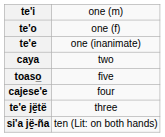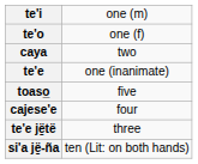 <table class="wikitable" style="text-align: center;">
 <tr>
 <th>te'i</th>
 <td>one (m)</td>
 </tr>
 <tr>
 <th>te'o</th>
 <td>one (f)</td>
 </tr>
 <tr>
+<th>caya</th>
+<td>two</td>
+</tr>
+<tr>
 <th>te'e</th>
 <td>one (inanimate)</td>
-</tr>
-<tr>
-<th>caya</th>
-<td>two</td>
 </tr>
 <tr>
 <th>toaso̲</th>
 <td>five</td>
 </tr>
 <tr>
 <th>cajese'e</th>
 <td>four</td>
 </tr>
 <tr>
 <th>te'e jë̱të</th>
 <td>three</td>
 </tr>
 <tr>
 <th>si'a jë̱-ña</th>
 <td>ten (Lit: on both hands)</td>
 </tr>
 </table>
